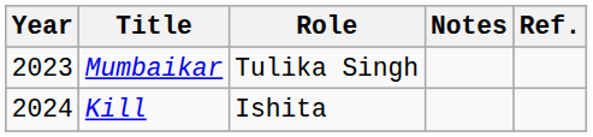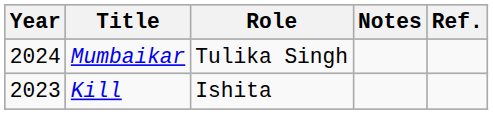 <table class="wikitable sortable">
 <tr>
 <th scope="col">Year</th>
 <th scope="col">Title</th>
 <th scope="col">Role</th>
 <th scope="col">Notes</th>
 <th scope="col">Ref.</th>
 </tr>
 <tr>
-<td>2023</td>
+<td>2024</td>
 <td><em><a href='#'>Mumbaikar</a></em></td>
 <td>Tulika Singh</td>
 <td></td>
 <td></td>
 </tr>
 <tr>
-<td>2024</td>
+<td>2023</td>
 <td><em><a href='#'>Kill</a></em></td>
 <td>Ishita</td>
 <td></td>
 <td></td>
 </tr>
 </table>
